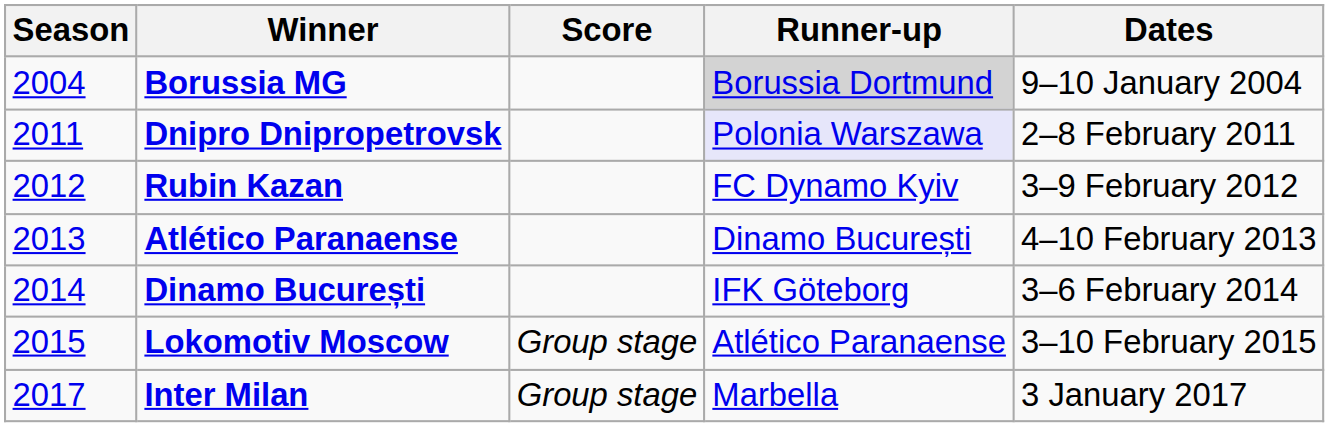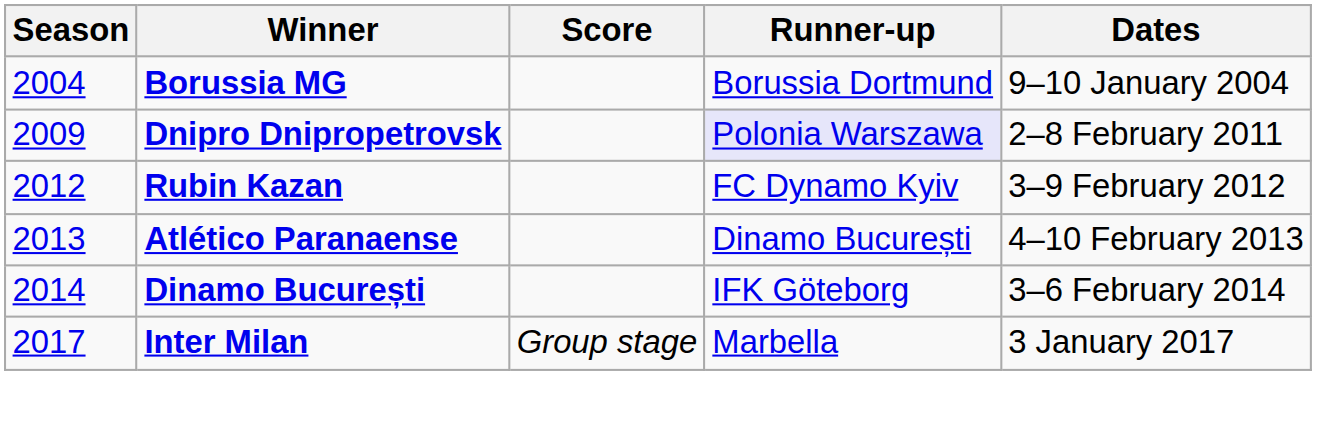 <table class="wikitable sortable" style="font-size:; width:; text-align:;">
 <tr>
 <th width=>Season</th>
 <th width=>Winner</th>
 <th width=>Score</th>
 <th width=>Runner-up</th>
 <th width=>Dates</th>
 </tr>
 <tr>
 <td><a href='#'>2004</a></td>
 <td> <strong><a href='#'>Borussia MG</a></strong></td>
 <td></td>
-<td style="background: lightgrey;"> <a href='#'>Borussia Dortmund</a></td>
+<td> <a href='#'>Borussia Dortmund</a></td>
 <td>9–10 January 2004</td>
 </tr>
 <tr>
-<td><a href='#'>2011</a></td>
+<td><a href='#'>2009</a></td>
 <td> <strong><a href='#'>Dnipro Dnipropetrovsk</a></strong></td>
 <td></td>
 <td style="background: lavender;"> <a href='#'>Polonia Warszawa</a></td>
 <td>2–8 February 2011</td>
 </tr>
 <tr>
 <td><a href='#'>2012</a></td>
 <td> <strong><a href='#'>Rubin Kazan</a></strong></td>
 <td></td>
 <td> <a href='#'>FC Dynamo Kyiv</a></td>
 <td>3–9 February 2012</td>
 </tr>
 <tr>
 <td><a href='#'>2013</a></td>
 <td> <strong><a href='#'>Atlético Paranaense</a></strong></td>
 <td></td>
 <td> <a href='#'>Dinamo București</a></td>
 <td>4–10 February 2013</td>
 </tr>
 <tr>
 <td><a href='#'>2014</a></td>
 <td> <strong><a href='#'>Dinamo București</a></strong></td>
 <td></td>
 <td> <a href='#'>IFK Göteborg</a></td>
 <td>3–6 February 2014</td>
 </tr>
 <tr>
-<td><a href='#'>2015</a></td>
-<td> <strong><a href='#'>Lokomotiv Moscow</a></strong></td>
-<td><em>Group stage</em></td>
-<td> <a href='#'>Atlético Paranaense</a></td>
-<td>3–10 February 2015</td>
-</tr>
-<tr>
 <td><a href='#'>2017</a></td>
 <td> <strong><a href='#'>Inter Milan</a></strong></td>
 <td><em>Group stage</em></td>
 <td> <a href='#'>Marbella</a></td>
 <td>3 January 2017</td>
 </tr>
 </table>
